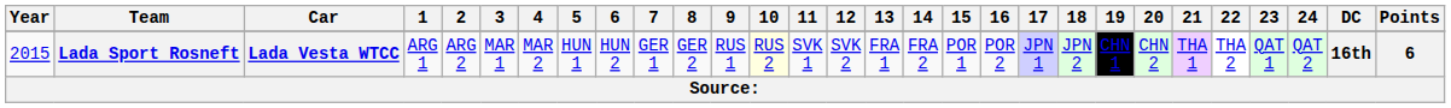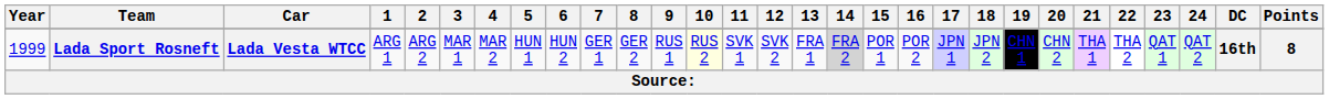 <table class="wikitable" style="text-align:center; font-size:85%">
 <tr>
 <th>Year</th>
 <th>Team</th>
 <th>Car</th>
 <th>1</th>
 <th>2</th>
 <th>3</th>
 <th>4</th>
 <th>5</th>
 <th>6</th>
 <th>7</th>
 <th>8</th>
 <th>9</th>
 <th>10</th>
 <th>11</th>
 <th>12</th>
 <th>13</th>
 <th>14</th>
 <th>15</th>
 <th>16</th>
 <th>17</th>
 <th>18</th>
 <th>19</th>
 <th>20</th>
 <th>21</th>
 <th>22</th>
 <th>23</th>
 <th>24</th>
 <th>DC</th>
 <th>Points</th>
 </tr>
 <tr>
 </tr>
 <tr>
-<td><a href='#'>2015</a></td>
+<td><a href='#'>1999</a></td>
 <th nowrap><a href='#'>Lada Sport Rosneft</a></th>
 <th nowrap><a href='#'>Lada Vesta WTCC</a></th>
 <td><a href='#'>ARG<br>1</a></td>
 <td><a href='#'>ARG<br>2</a></td>
 <td><a href='#'>MAR<br>1</a></td>
 <td><a href='#'>MAR<br>2</a></td>
 <td><a href='#'>HUN<br>1</a></td>
 <td><a href='#'>HUN<br>2</a></td>
 <td><a href='#'>GER<br>1</a></td>
 <td><a href='#'>GER<br>2</a></td>
 <td><a href='#'>RUS<br>1</a></td>
 <td style="background: lightyellow;"><a href='#'>RUS<br>2</a></td>
 <td><a href='#'>SVK<br>1</a></td>
 <td><a href='#'>SVK<br>2</a></td>
 <td><a href='#'>FRA<br>1</a></td>
-<td><a href='#'>FRA<br>2</a></td>
+<td style="background: lightgrey;"><a href='#'>FRA<br>2</a></td>
 <td><a href='#'>POR<br>1</a></td>
 <td><a href='#'>POR<br>2</a></td>
 <td style="background:#CFCFFF;"><a href='#'>JPN<br>1</a><br></td>
 <td style="background:#DFFFDF;"><a href='#'>JPN<br>2</a><br></td>
 <td style="background:#000000; color:white"><a href='#'><span>CHN<br>1</span></a><br></td>
 <td style="background:#DFFFDF;"><a href='#'>CHN<br>2</a><br></td>
 <td style="background:#EFCFFF;"><a href='#'>THA<br>1</a><br></td>
 <td style="background:#FFFFFF;"><a href='#'>THA<br>2</a><br></td>
 <td style="background:#DFFFDF;"><a href='#'>QAT<br>1</a><br></td>
 <td style="background:#DFFFDF;"><a href='#'>QAT<br>2</a><br></td>
 <th>16th</th>
-<th>6</th>
+<th>8</th>
 </tr>
 <tr>
 <th colspan="29">Source:</th>
 </tr>
 </table>
